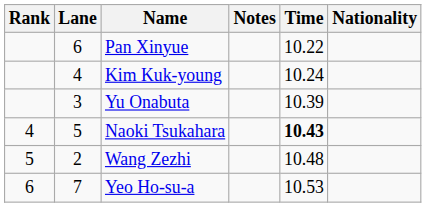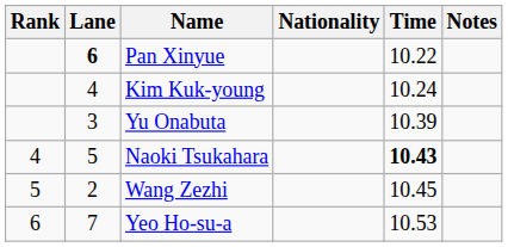 <table class="wikitable sortable" style="text-align:center">
 <tr>
 <th>Rank</th>
 <th>Lane</th>
 <th>Name</th>
+<th>Nationality</th>
+<th>Time</th>
 <th>Notes</th>
-<th>Time</th>
-<th>Nationality</th>
 </tr>
 <tr>
 <td align=center></td>
-<td>6</td>
+<td><strong>6</strong></td>
 <td align=left><a href='#'>Pan Xinyue</a></td>
+<td align=left></td>
+<td>10.22</td>
 <td></td>
-<td>10.22</td>
-<td align=left></td>
 </tr>
 <tr>
 <td align=center></td>
 <td>4</td>
 <td align=left><a href='#'>Kim Kuk-young</a></td>
+<td align=left></td>
+<td>10.24</td>
 <td></td>
-<td>10.24</td>
-<td align=left></td>
 </tr>
 <tr>
 <td align=center></td>
 <td>3</td>
 <td align=left><a href='#'>Yu Onabuta</a></td>
+<td align=left></td>
+<td>10.39</td>
 <td></td>
-<td>10.39</td>
-<td align=left></td>
 </tr>
 <tr>
 <td align=center>4</td>
 <td>5</td>
 <td align=left><a href='#'>Naoki Tsukahara</a></td>
+<td align=left></td>
+<td><strong>10.43</strong></td>
 <td></td>
-<td><strong>10.43</strong></td>
-<td align=left></td>
 </tr>
 <tr>
 <td align=center>5</td>
 <td>2</td>
 <td align=left><a href='#'>Wang Zezhi</a></td>
+<td align=left></td>
+<td>10.45</td>
 <td></td>
-<td>10.48</td>
-<td align=left></td>
 </tr>
 <tr>
 <td align=center>6</td>
 <td>7</td>
 <td align=left><a href='#'>Yeo Ho-su-a</a></td>
+<td align=left></td>
+<td>10.53</td>
 <td></td>
-<td>10.53</td>
-<td align=left></td>
 </tr>
 </table>
